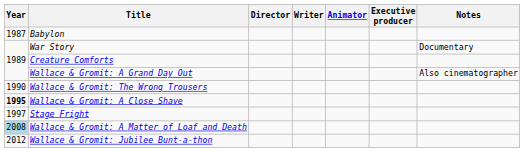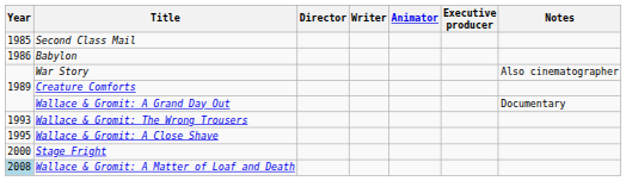 <table class="wikitable sortable">
 <tr>
 <th>Year</th>
 <th>Title</th>
 <th>Director</th>
 <th>Writer</th>
 <th><a href='#'>Animator</a></th>
 <th style="width:65px;">Executive producer</th>
 <th>Notes</th>
 </tr>
 <tr>
-<td>1987</td>
+<td>1985</td>
+<td><em>Second Class Mail</em></td>
+<td></td>
+<td></td>
+<td></td>
+<td></td>
+<td></td>
+</tr>
+<tr>
+<td>1986</td>
 <td><em>Babylon</em></td>
 <td></td>
 <td></td>
 <td></td>
 <td></td>
 <td></td>
 </tr>
 <tr>
 <td rowspan="3">1989</td>
 <td><em>War Story</em></td>
 <td></td>
 <td></td>
 <td></td>
 <td></td>
-<td>Documentary</td>
+<td>Also cinematographer</td>
 </tr>
 <tr>
 <td><em><a href='#'>Creature Comforts</a></em></td>
 <td></td>
 <td></td>
 <td></td>
 <td></td>
 <td></td>
 </tr>
 <tr>
 <td><em><a href='#'>Wallace & Gromit: A Grand Day Out</a></em></td>
 <td></td>
 <td></td>
 <td></td>
 <td></td>
-<td>Also cinematographer</td>
+<td>Documentary</td>
 </tr>
 <tr>
-<td>1990</td>
+<td>1993</td>
 <td><em><a href='#'>Wallace & Gromit: The Wrong Trousers</a></em></td>
 <td></td>
 <td></td>
 <td></td>
 <td></td>
 <td></td>
 </tr>
 <tr>
-<td><strong>1995</strong></td>
+<td>1995</td>
 <td><em><a href='#'>Wallace & Gromit: A Close Shave</a></em></td>
 <td></td>
 <td></td>
 <td></td>
 <td></td>
 <td></td>
 </tr>
 <tr>
-<td>1997</td>
+<td>2000</td>
 <td><em><a href='#'>Stage Fright</a></em></td>
 <td></td>
 <td></td>
 <td></td>
 <td></td>
 <td></td>
 </tr>
 <tr>
 <td style="background: lightblue;">2008</td>
 <td><em><a href='#'>Wallace & Gromit: A Matter of Loaf and Death</a></em></td>
 <td></td>
 <td></td>
 <td></td>
 <td></td>
 <td></td>
 </tr>
-<tr>
-<td>2012</td>
-<td><em><a href='#'>Wallace & Gromit: Jubilee Bunt-a-thon</a></em></td>
-<td></td>
-<td></td>
-<td></td>
-<td></td>
-<td></td>
-</tr>
 </table>
